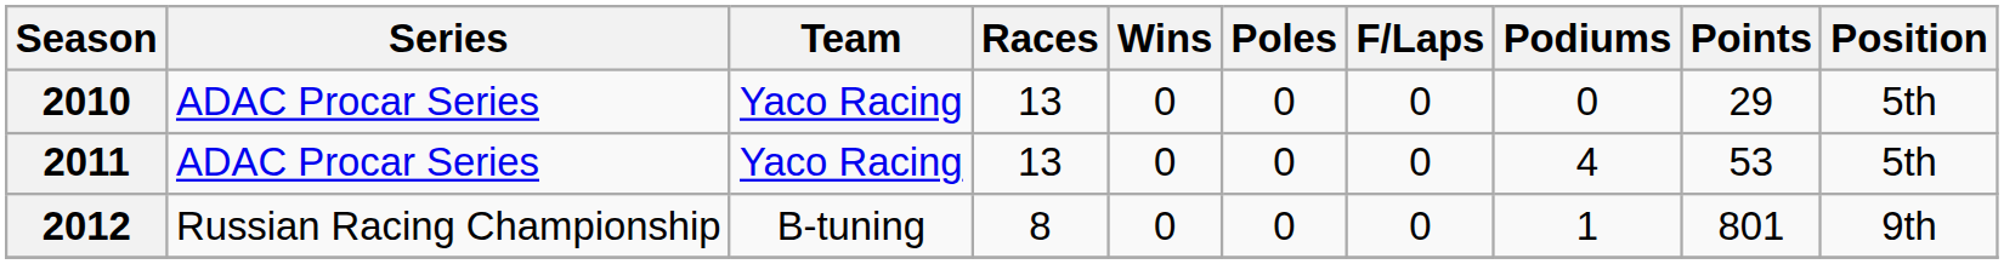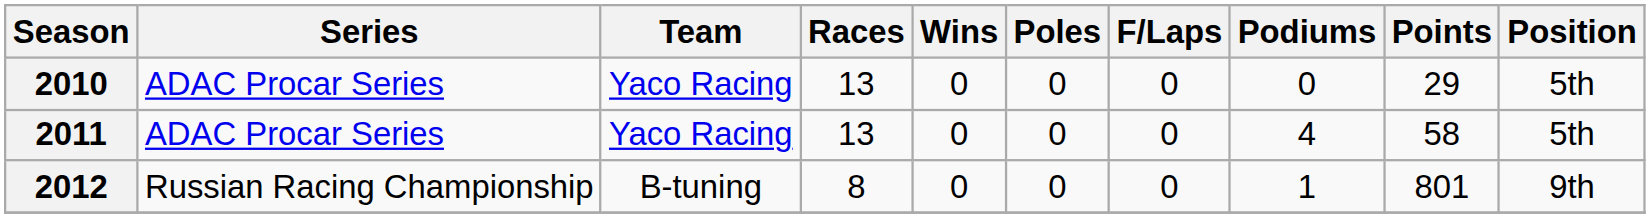 <table class="wikitable" style="font-size: 90%; text-align:center">
 <tr>
 <th>Season</th>
 <th>Series</th>
 <th>Team</th>
 <th>Races</th>
 <th>Wins</th>
 <th>Poles</th>
 <th>F/Laps</th>
 <th>Podiums</th>
 <th>Points</th>
 <th>Position</th>
 </tr>
 <tr>
 <th>2010</th>
 <td align=left><a href='#'>ADAC Procar Series</a></td>
 <td align=center><a href='#'>Yaco Racing</a></td>
 <td>13</td>
 <td>0</td>
 <td>0</td>
 <td>0</td>
 <td>0</td>
 <td>29</td>
 <td>5th</td>
 </tr>
 <tr>
 <th>2011</th>
 <td align=left><a href='#'>ADAC Procar Series</a></td>
 <td align=center><a href='#'>Yaco Racing</a></td>
 <td>13</td>
 <td>0</td>
 <td>0</td>
 <td>0</td>
 <td>4</td>
-<td>53</td>
+<td>58</td>
 <td>5th</td>
 </tr>
 <tr>
 <th>2012</th>
 <td align=left>Russian Racing Championship</td>
 <td align=center>B-tuning</td>
 <td>8</td>
 <td>0</td>
 <td>0</td>
 <td>0</td>
 <td>1</td>
 <td>801</td>
 <td>9th</td>
 </tr>
 <tr>
 </tr>
 </table>
